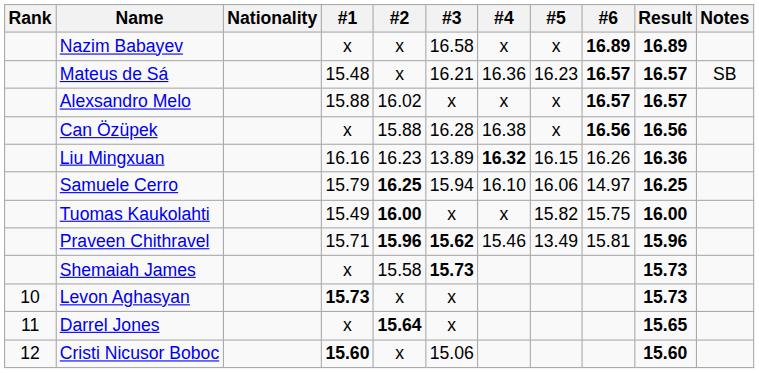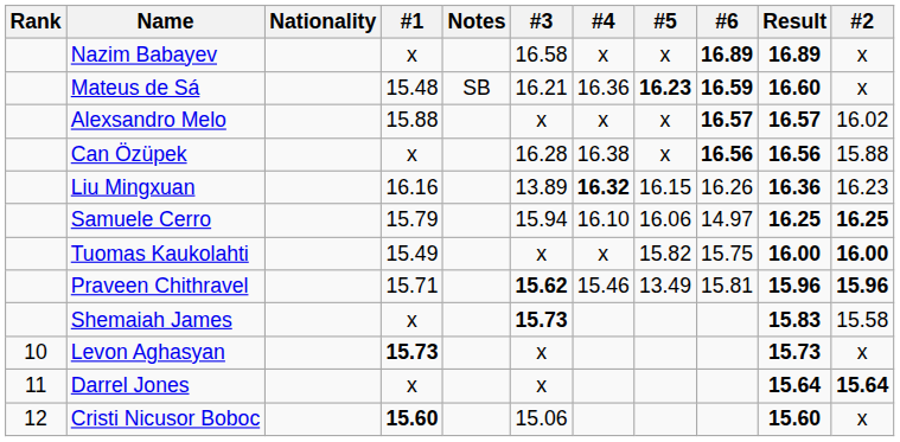 <table class="wikitable sortable" style="text-align:center">
 <tr>
 <th>Rank</th>
 <th>Name</th>
 <th>Nationality</th>
 <th>#1</th>
-<th>#2</th>
+<th>Notes</th>
 <th>#3</th>
 <th>#4</th>
 <th>#5</th>
 <th>#6</th>
 <th>Result</th>
-<th>Notes</th>
+<th>#2</th>
 </tr>
 <tr>
 <td></td>
 <td align=left><a href='#'>Nazim Babayev</a></td>
 <td align=left></td>
 <td>x</td>
-<td>x</td>
+<td></td>
 <td>16.58</td>
 <td>x</td>
 <td>x</td>
 <td><strong>16.89</strong></td>
 <td><strong>16.89</strong></td>
-<td></td>
+<td>x</td>
 </tr>
 <tr>
 <td></td>
 <td align=left><a href='#'>Mateus de Sá</a></td>
 <td align=left></td>
 <td>15.48</td>
-<td>x</td>
+<td>SB</td>
 <td>16.21</td>
 <td>16.36</td>
-<td>16.23</td>
-<td><strong>16.57</strong></td>
-<td><strong>16.57</strong></td>
-<td>SB</td>
+<td><strong>16.23</strong></td>
+<td><strong>16.59</strong></td>
+<td><strong>16.60</strong></td>
+<td>x</td>
 </tr>
 <tr>
 <td></td>
 <td align=left><a href='#'>Alexsandro Melo</a></td>
 <td align=left></td>
 <td>15.88</td>
-<td>16.02</td>
+<td></td>
 <td>x</td>
 <td>x</td>
 <td>x</td>
 <td><strong>16.57</strong></td>
 <td><strong>16.57</strong></td>
-<td></td>
+<td>16.02</td>
 </tr>
 <tr>
 <td></td>
 <td align=left><a href='#'>Can Özüpek</a></td>
 <td align=left></td>
 <td>x</td>
-<td>15.88</td>
+<td></td>
 <td>16.28</td>
 <td>16.38</td>
 <td>x</td>
 <td><strong>16.56</strong></td>
 <td><strong>16.56</strong></td>
-<td></td>
+<td>15.88</td>
 </tr>
 <tr>
 <td></td>
 <td align=left><a href='#'>Liu Mingxuan</a></td>
 <td align=left></td>
 <td>16.16</td>
-<td>16.23</td>
+<td></td>
 <td>13.89</td>
 <td><strong>16.32</strong></td>
 <td>16.15</td>
 <td>16.26</td>
 <td><strong>16.36</strong></td>
-<td></td>
+<td>16.23</td>
 </tr>
 <tr>
 <td></td>
 <td align=left><a href='#'>Samuele Cerro</a></td>
 <td align=left></td>
 <td>15.79</td>
-<td><strong>16.25</strong></td>
+<td></td>
 <td>15.94</td>
 <td>16.10</td>
 <td>16.06</td>
 <td>14.97</td>
 <td><strong>16.25</strong></td>
-<td></td>
+<td><strong>16.25</strong></td>
 </tr>
 <tr>
 <td></td>
 <td align=left><a href='#'>Tuomas Kaukolahti</a></td>
 <td align=left></td>
 <td>15.49</td>
-<td><strong>16.00</strong></td>
+<td></td>
 <td>x</td>
 <td>x</td>
 <td>15.82</td>
 <td>15.75</td>
 <td><strong>16.00</strong></td>
-<td></td>
+<td><strong>16.00</strong></td>
 </tr>
 <tr>
 <td></td>
 <td align=left><a href='#'>Praveen Chithravel</a></td>
 <td align=left></td>
 <td>15.71</td>
-<td><strong>15.96</strong></td>
+<td></td>
 <td><strong>15.62</strong></td>
 <td>15.46</td>
 <td>13.49</td>
 <td>15.81</td>
 <td><strong>15.96</strong></td>
-<td></td>
+<td><strong>15.96</strong></td>
 </tr>
 <tr>
 <td></td>
 <td align=left><a href='#'>Shemaiah James</a></td>
 <td align=left></td>
 <td>x</td>
-<td>15.58</td>
+<td></td>
 <td><strong>15.73</strong></td>
 <td></td>
 <td></td>
 <td></td>
-<td><strong>15.73</strong></td>
-<td></td>
+<td><strong>15.83</strong></td>
+<td>15.58</td>
 </tr>
 <tr>
 <td>10</td>
 <td align=left><a href='#'>Levon Aghasyan</a></td>
 <td align=left></td>
 <td><strong>15.73</strong></td>
-<td>x</td>
+<td></td>
 <td>x</td>
 <td></td>
 <td></td>
 <td></td>
 <td><strong>15.73</strong></td>
-<td></td>
+<td>x</td>
 </tr>
 <tr>
 <td>11</td>
 <td align=left><a href='#'>Darrel Jones</a></td>
 <td align=left></td>
 <td>x</td>
-<td><strong>15.64</strong></td>
+<td></td>
 <td>x</td>
 <td></td>
 <td></td>
 <td></td>
-<td><strong>15.65</strong></td>
-<td></td>
+<td><strong>15.64</strong></td>
+<td><strong>15.64</strong></td>
 </tr>
 <tr>
 <td>12</td>
 <td align=left><a href='#'>Cristi Nicusor Boboc</a></td>
 <td align=left></td>
 <td><strong>15.60</strong></td>
-<td>x</td>
+<td></td>
 <td>15.06</td>
 <td></td>
 <td></td>
 <td></td>
 <td><strong>15.60</strong></td>
-<td></td>
+<td>x</td>
 </tr>
 </table>
